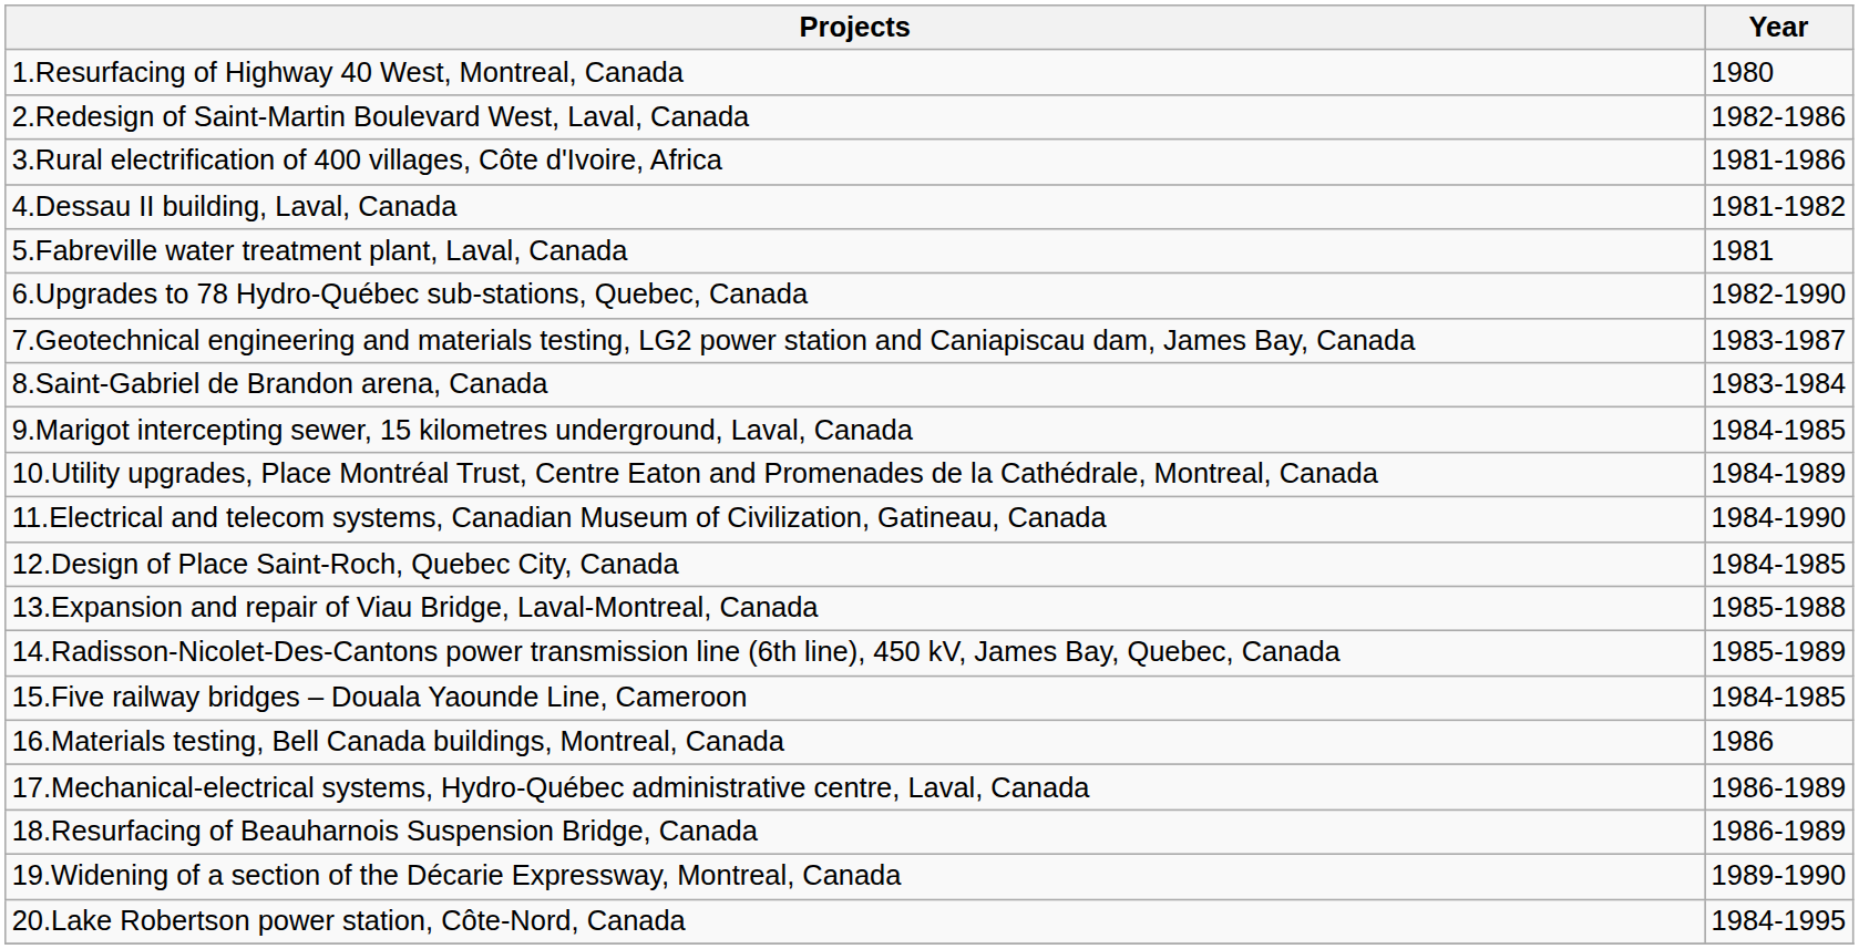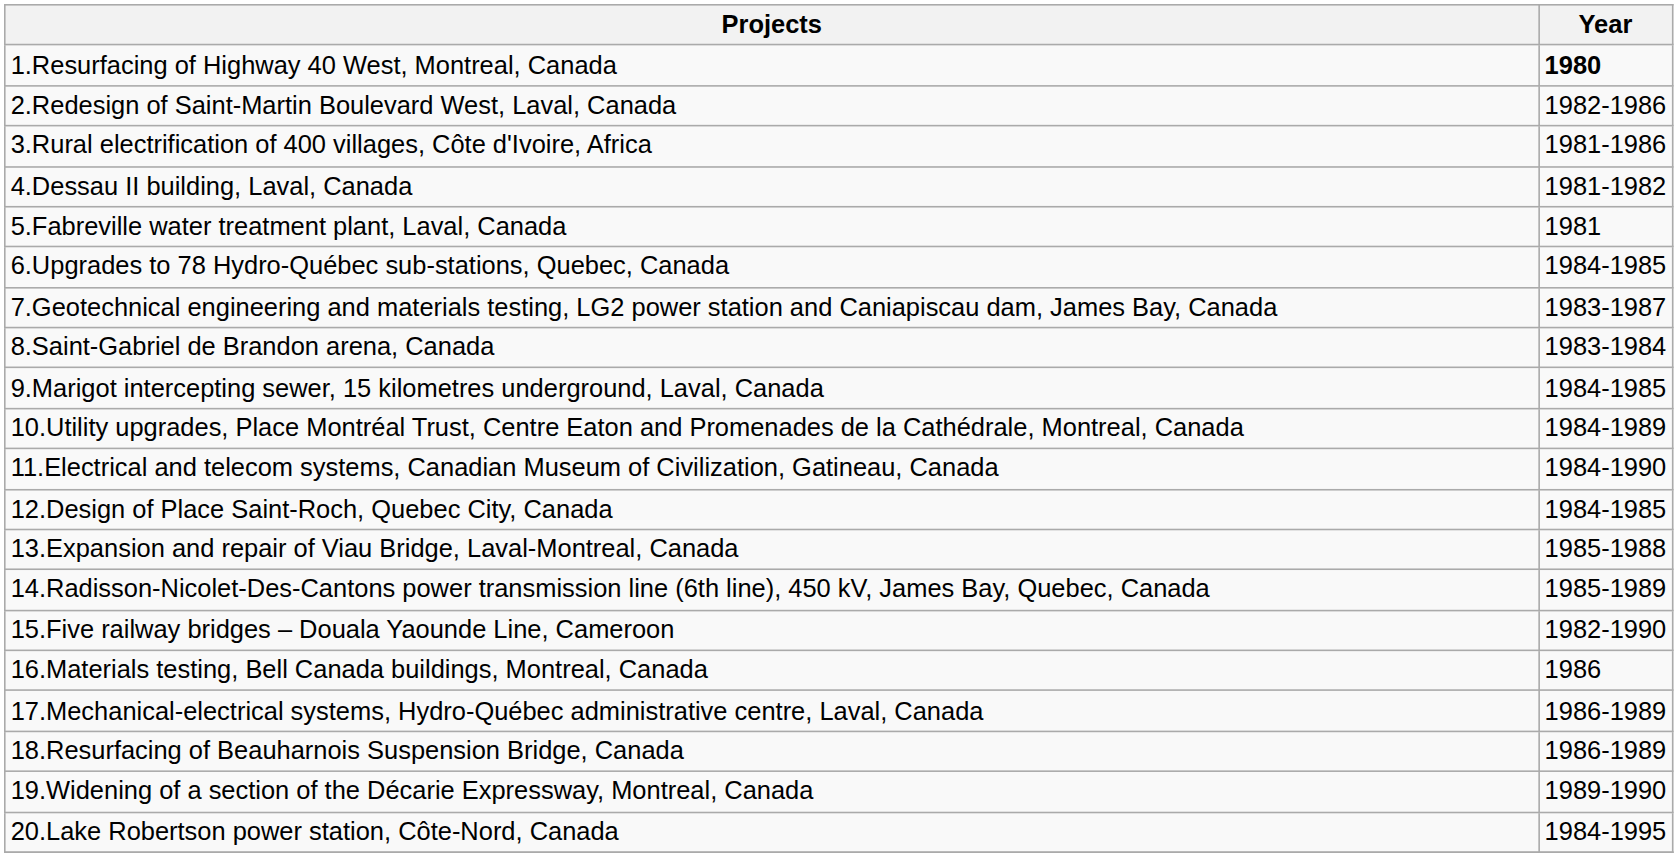 <table class="wikitable">
 <tr>
 <th>Projects</th>
 <th width="8%">Year</th>
 </tr>
 <tr>
 <td>1.Resurfacing of Highway 40 West, Montreal, Canada</td>
-<td>1980</td>
+<td><strong>1980</strong></td>
 </tr>
 <tr>
 <td>2.Redesign of Saint-Martin Boulevard West, Laval, Canada</td>
 <td>1982-1986</td>
 </tr>
 <tr>
 <td>3.Rural electrification of 400 villages, Côte d'Ivoire, Africa</td>
 <td>1981-1986</td>
 </tr>
 <tr>
 <td>4.Dessau II building, Laval, Canada</td>
 <td>1981-1982</td>
 </tr>
 <tr>
 <td>5.Fabreville water treatment plant, Laval, Canada</td>
 <td>1981</td>
 </tr>
 <tr>
 <td>6.Upgrades to 78 Hydro-Québec sub-stations, Quebec, Canada</td>
-<td>1982-1990</td>
+<td>1984-1985</td>
 </tr>
 <tr>
 <td>7.Geotechnical engineering and materials testing, LG2 power station and  Caniapiscau dam, James Bay, Canada</td>
 <td>1983-1987</td>
 </tr>
 <tr>
 <td>8.Saint-Gabriel de Brandon arena, Canada</td>
 <td>1983-1984</td>
 </tr>
 <tr>
 <td>9.Marigot intercepting sewer, 15 kilometres underground, Laval, Canada</td>
 <td>1984-1985</td>
 </tr>
 <tr>
 <td>10.Utility upgrades, Place Montréal Trust, Centre Eaton and Promenades de la Cathédrale, Montreal, Canada</td>
 <td>1984-1989</td>
 </tr>
 <tr>
 <td>11.Electrical and telecom systems, Canadian Museum of Civilization, Gatineau, Canada</td>
 <td>1984-1990</td>
 </tr>
 <tr>
 <td>12.Design of Place Saint-Roch, Quebec City, Canada</td>
 <td>1984-1985</td>
 </tr>
 <tr>
 <td>13.Expansion and repair of Viau Bridge, Laval-Montreal, Canada</td>
 <td>1985-1988</td>
 </tr>
 <tr>
 <td>14.Radisson-Nicolet-Des-Cantons power transmission line (6th line), 450 kV, James Bay, Quebec, Canada</td>
 <td>1985-1989</td>
 </tr>
 <tr>
 <td>15.Five railway bridges – Douala Yaounde Line, Cameroon</td>
-<td>1984-1985</td>
+<td>1982-1990</td>
 </tr>
 <tr>
 <td>16.Materials testing, Bell Canada buildings, Montreal, Canada</td>
 <td>1986</td>
 </tr>
 <tr>
 <td>17.Mechanical-electrical systems, Hydro-Québec administrative centre, Laval, Canada</td>
 <td>1986-1989</td>
 </tr>
 <tr>
 <td>18.Resurfacing of Beauharnois Suspension Bridge, Canada</td>
 <td>1986-1989</td>
 </tr>
 <tr>
 <td>19.Widening of a section of the Décarie Expressway, Montreal, Canada</td>
 <td>1989-1990</td>
 </tr>
 <tr>
 <td>20.Lake Robertson power station, Côte-Nord, Canada</td>
 <td>1984-1995</td>
 </tr>
 <tr>
 </tr>
 </table>
